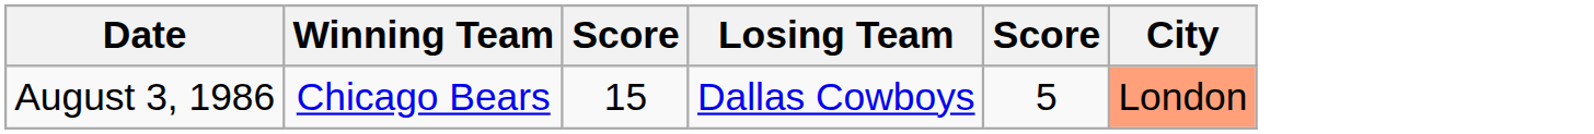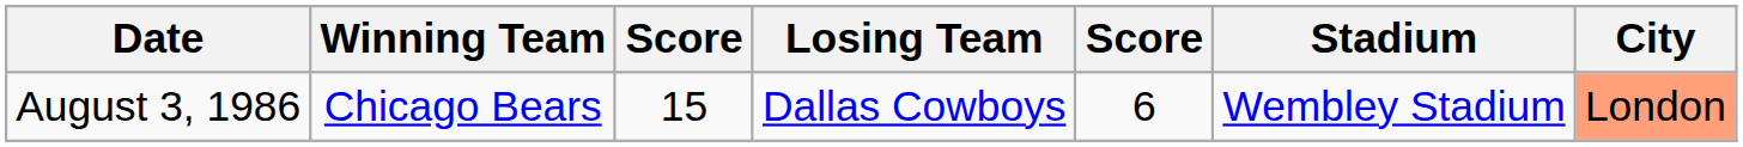 <table class="wikitable sortable" style="text-align:center">
 <tr bgcolor="#efefef">
 <th>Date</th>
 <th>Winning Team</th>
 <th>Score</th>
 <th>Losing Team</th>
 <th>Score</th>
+<th>Stadium</th>
 <th>City</th>
 </tr>
 <tr>
 <td>August 3, 1986</td>
 <td><a href='#'>Chicago Bears</a></td>
 <td>15</td>
 <td><a href='#'>Dallas Cowboys</a></td>
-<td>5</td>
+<td>6</td>
+<td><a href='#'>Wembley Stadium</a></td>
 <td style="background: lightsalmon;"> London</td>
 </tr>
 </table>
